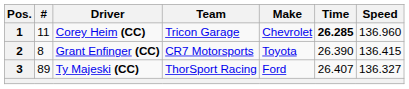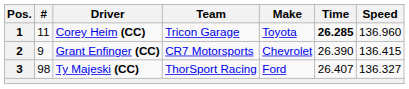 <table class="wikitable" style="font-size:95%">
 <tr>
 <th>Pos.</th>
 <th>#</th>
 <th>Driver</th>
 <th>Team</th>
 <th>Make</th>
 <th>Time</th>
 <th>Speed</th>
 </tr>
 <tr>
 <th>1</th>
 <td>11</td>
 <td><a href='#'>Corey Heim</a> <strong>(CC)</strong></td>
 <td><a href='#'>Tricon Garage</a></td>
-<td><a href='#'>Chevrolet</a></td>
+<td><a href='#'>Toyota</a></td>
 <td><strong>26.285</strong></td>
 <td>136.960</td>
 </tr>
 <tr>
 <th>2</th>
-<td>8</td>
+<td>9</td>
 <td><a href='#'>Grant Enfinger</a> <strong>(CC)</strong></td>
 <td><a href='#'>CR7 Motorsports</a></td>
-<td><a href='#'>Toyota</a></td>
+<td><a href='#'>Chevrolet</a></td>
 <td>26.390</td>
 <td>136.415</td>
 </tr>
 <tr>
 <th>3</th>
-<td>89</td>
+<td>98</td>
 <td><a href='#'>Ty Majeski</a> <strong>(CC)</strong></td>
 <td><a href='#'>ThorSport Racing</a></td>
 <td><a href='#'>Ford</a></td>
 <td>26.407</td>
 <td>136.327</td>
 </tr>
 <tr>
 <th colspan="7"></th>
 </tr>
 </table>
